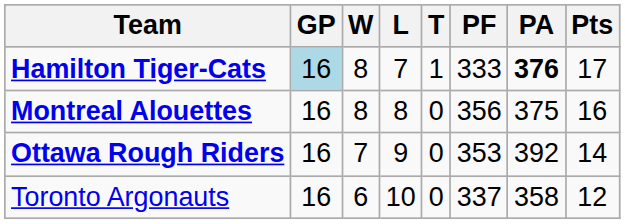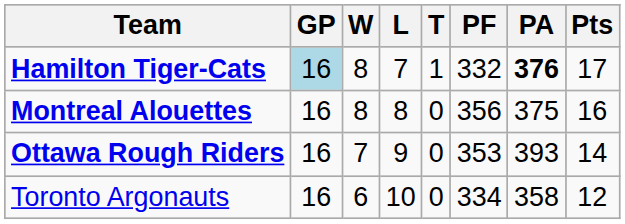 <table class="wikitable">
 <tr>
 <th>Team</th>
 <th>GP</th>
 <th>W</th>
 <th>L</th>
 <th>T</th>
 <th>PF</th>
 <th>PA</th>
 <th>Pts</th>
 </tr>
 <tr align="center">
 <td align="left"><strong><a href='#'>Hamilton Tiger-Cats</a></strong></td>
 <td style="background: lightblue;">16</td>
 <td>8</td>
 <td>7</td>
 <td>1</td>
-<td>333</td>
+<td>332</td>
 <td><strong>376</strong></td>
 <td>17</td>
 </tr>
 <tr align="center">
 <td align="left"><strong><a href='#'>Montreal Alouettes</a></strong></td>
 <td>16</td>
 <td>8</td>
 <td>8</td>
 <td>0</td>
 <td>356</td>
 <td>375</td>
 <td>16</td>
 </tr>
 <tr align="center">
 <td align="left"><strong><a href='#'>Ottawa Rough Riders</a></strong></td>
 <td>16</td>
 <td>7</td>
 <td>9</td>
 <td>0</td>
 <td>353</td>
-<td>392</td>
+<td>393</td>
 <td>14</td>
 </tr>
 <tr align="center">
 <td align="left"><a href='#'>Toronto Argonauts</a></td>
 <td>16</td>
 <td>6</td>
 <td>10</td>
 <td>0</td>
-<td>337</td>
+<td>334</td>
 <td>358</td>
 <td>12</td>
 </tr>
 </table>
